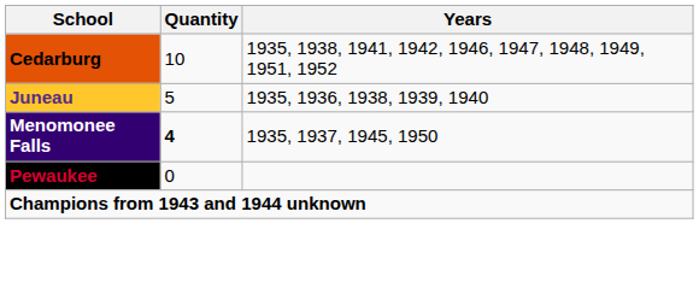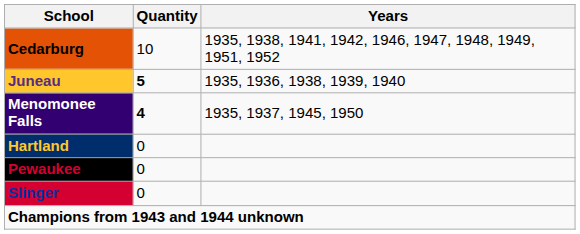 <table class="wikitable">
 <tr>
 <th>School</th>
 <th>Quantity</th>
 <th>Years</th>
 </tr>
 <tr>
 <td style="background: #e35205; color: black"><strong>Cedarburg</strong></td>
 <td>10</td>
 <td>1935, 1938, 1941, 1942, 1946, 1947, 1948, 1949, 1951, 1952</td>
 </tr>
 <tr>
 <td style="background: #ffc72c; color: #582c83"><strong>Juneau</strong></td>
-<td>5</td>
+<td><strong>5</strong></td>
 <td>1935, 1936, 1938, 1939, 1940</td>
 </tr>
 <tr>
 <td style="background: #330072; color: white"><strong>Menomonee Falls</strong></td>
 <td><strong>4</strong></td>
 <td>1935, 1937, 1945, 1950</td>
 </tr>
 <tr>
+<td style="background: #002d6c; color: #ffc72c"><strong>Hartland</strong></td>
+<td>0</td>
+<td></td>
+</tr>
+<tr>
 <td style="background: black; color: #d50032"><strong>Pewaukee</strong></td>
+<td>0</td>
+<td></td>
+</tr>
+<tr>
+<td style="background: #d50032; color: #0032a0"><strong>Slinger</strong></td>
 <td>0</td>
 <td></td>
 </tr>
 <tr>
 <td colspan="3"><strong>Champions from 1943 and 1944 unknown</strong></td>
 </tr>
 </table>
